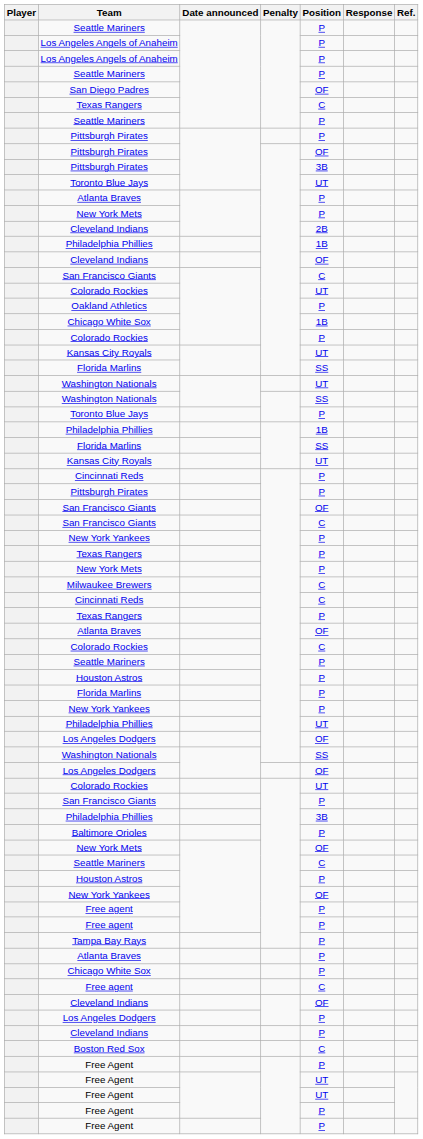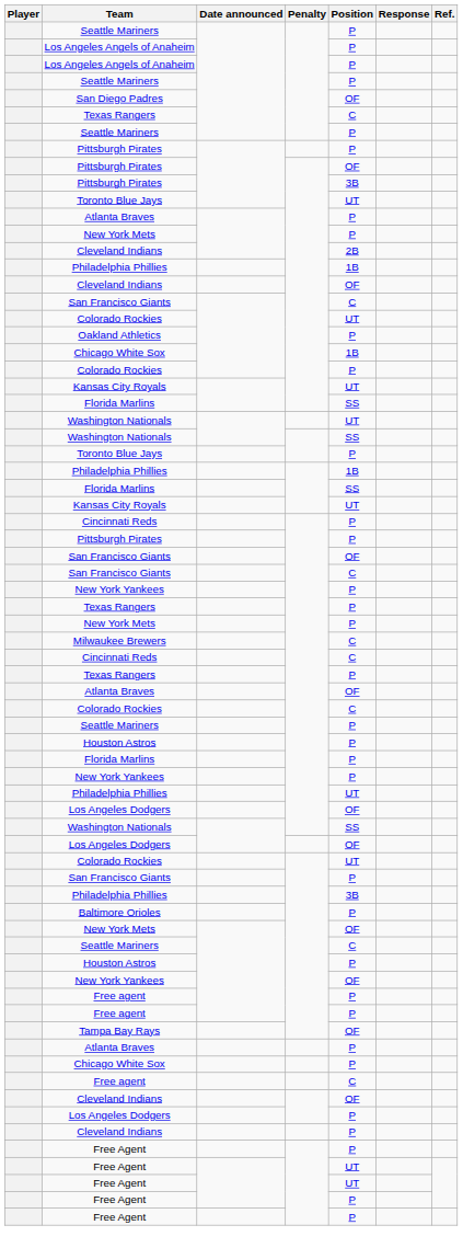 <table class="wikitable sortable plainrowheaders" style="font-size:90%; text-align:center">
 <tr>
 <th scope="col">Player</th>
 <th scope="col">Team</th>
 <th scope="col">Date announced</th>
 <th scope="col">Penalty</th>
 <th scope="col">Position</th>
 <th scope="col">Response</th>
 <th scope="col" class=unsortable>Ref.</th>
 </tr>
 <tr>
 <th scope="row"></th>
 <td><a href='#'>Seattle Mariners</a></td>
 <td rowspan="7"></td>
 <td rowspan="7"></td>
 <td><a href='#'>P</a></td>
 <td></td>
 <td></td>
 </tr>
 <tr>
 <th scope="row"></th>
 <td><a href='#'>Los Angeles Angels of Anaheim</a></td>
 <td><a href='#'>P</a></td>
 <td></td>
 <td></td>
 </tr>
 <tr>
 <th scope="row"></th>
 <td><a href='#'>Los Angeles Angels of Anaheim</a></td>
 <td><a href='#'>P</a></td>
 <td></td>
 <td></td>
 </tr>
 <tr>
 <th scope="row"></th>
 <td><a href='#'>Seattle Mariners</a></td>
 <td><a href='#'>P</a></td>
 <td></td>
 <td></td>
 </tr>
 <tr>
 <th scope="row"></th>
 <td><a href='#'>San Diego Padres</a></td>
 <td><a href='#'>OF</a></td>
 <td></td>
 <td></td>
 </tr>
 <tr>
 <th scope="row"></th>
 <td><a href='#'>Texas Rangers</a></td>
 <td><a href='#'>C</a></td>
 <td></td>
 <td></td>
 </tr>
 <tr>
 <th scope="row"></th>
 <td><a href='#'>Seattle Mariners</a></td>
 <td><a href='#'>P</a></td>
 <td></td>
 <td></td>
 </tr>
 <tr>
 <th scope="row"> </th>
 <td><a href='#'>Pittsburgh Pirates</a></td>
 <td rowspan="4"></td>
 <td></td>
 <td><a href='#'>P</a></td>
 <td></td>
 <td></td>
 </tr>
 <tr>
 <th scope="row"></th>
 <td><a href='#'>Pittsburgh Pirates</a></td>
 <td rowspan="15"></td>
 <td><a href='#'>OF</a></td>
 <td></td>
 <td></td>
 </tr>
 <tr>
 <th scope="row"></th>
 <td><a href='#'>Pittsburgh Pirates</a></td>
 <td><a href='#'>3B</a></td>
 <td></td>
 <td></td>
 </tr>
 <tr>
 <th scope="row"></th>
 <td><a href='#'>Toronto Blue Jays</a></td>
 <td><a href='#'>UT</a></td>
 <td></td>
 <td></td>
 </tr>
 <tr>
 <th scope="row"></th>
 <td><a href='#'>Atlanta Braves</a></td>
 <td rowspan="3"></td>
 <td><a href='#'>P</a></td>
 <td></td>
 <td></td>
 </tr>
 <tr>
 <th scope="row"></th>
 <td><a href='#'>New York Mets</a></td>
 <td><a href='#'>P</a></td>
 <td></td>
 <td></td>
 </tr>
 <tr>
 <th scope="row"></th>
 <td><a href='#'>Cleveland Indians</a></td>
 <td><a href='#'>2B</a></td>
 <td></td>
 <td></td>
 </tr>
 <tr>
 <th scope="row"></th>
 <td><a href='#'>Philadelphia Phillies</a></td>
 <td></td>
 <td><a href='#'>1B</a></td>
 <td></td>
 <td></td>
 </tr>
 <tr>
 <th scope="row"></th>
 <td><a href='#'>Cleveland Indians</a></td>
 <td></td>
 <td><a href='#'>OF</a></td>
 <td></td>
 <td></td>
 </tr>
 <tr>
 <th scope="row"></th>
 <td><a href='#'>San Francisco Giants</a></td>
 <td rowspan="5"></td>
 <td><a href='#'>C</a></td>
 <td></td>
 <td></td>
 </tr>
 <tr>
 <th scope="row"></th>
 <td><a href='#'>Colorado Rockies</a></td>
 <td><a href='#'>UT</a></td>
 <td></td>
 <td></td>
 </tr>
 <tr>
 <th scope="row"></th>
 <td><a href='#'>Oakland Athletics</a></td>
 <td><a href='#'>P</a></td>
 <td></td>
 <td></td>
 </tr>
 <tr>
 <th scope="row"></th>
 <td><a href='#'>Chicago White Sox</a></td>
 <td><a href='#'>1B</a></td>
 <td></td>
 <td></td>
 </tr>
 <tr>
 <th scope="row"></th>
 <td><a href='#'>Colorado Rockies</a></td>
 <td><a href='#'>P</a></td>
 <td></td>
 <td></td>
 </tr>
 <tr>
 <th scope="row"></th>
 <td><a href='#'>Kansas City Royals</a></td>
 <td rowspan="2"></td>
 <td><a href='#'>UT</a></td>
 <td></td>
 <td></td>
 </tr>
 <tr>
 <th scope="row"></th>
 <td><a href='#'>Florida Marlins</a></td>
 <td><a href='#'>SS</a></td>
 <td></td>
 <td></td>
 </tr>
 <tr>
 <th scope="row"> </th>
 <td><a href='#'>Washington Nationals</a></td>
 <td rowspan="2"></td>
 <td></td>
 <td><a href='#'>UT</a></td>
 <td></td>
 <td></td>
 </tr>
 <tr>
 <th scope="row"></th>
 <td><a href='#'>Washington Nationals</a></td>
 <td rowspan="2"></td>
 <td><a href='#'>SS</a></td>
 <td></td>
 <td></td>
 </tr>
 <tr>
 <th scope="row"></th>
 <td><a href='#'>Toronto Blue Jays</a></td>
 <td></td>
 <td><a href='#'>P</a></td>
 <td></td>
 <td></td>
 </tr>
 <tr>
 <th scope="row"> </th>
 <td><a href='#'>Philadelphia Phillies</a></td>
 <td></td>
 <td rowspan="3"></td>
 <td><a href='#'>1B</a></td>
 <td></td>
 <td></td>
 </tr>
 <tr>
 <th scope="row"> </th>
 <td><a href='#'>Florida Marlins</a></td>
 <td></td>
 <td><a href='#'>SS</a></td>
 <td></td>
 <td></td>
 </tr>
 <tr>
 <th scope="row"> </th>
 <td><a href='#'>Kansas City Royals</a></td>
 <td></td>
 <td><a href='#'>UT</a></td>
 <td></td>
 <td></td>
 </tr>
 <tr>
 <th scope="row"></th>
 <td><a href='#'>Cincinnati Reds</a></td>
 <td></td>
 <td rowspan="19"></td>
 <td><a href='#'>P</a></td>
 <td></td>
 <td></td>
 </tr>
 <tr>
 <th scope="row"></th>
 <td><a href='#'>Pittsburgh Pirates</a></td>
 <td></td>
 <td><a href='#'>P</a></td>
 <td></td>
 <td></td>
 </tr>
 <tr>
 <th scope="row"></th>
 <td><a href='#'>San Francisco Giants</a></td>
 <td></td>
 <td><a href='#'>OF</a></td>
 <td></td>
 <td></td>
 </tr>
 <tr>
 <th scope="row"></th>
 <td><a href='#'>San Francisco Giants</a></td>
 <td></td>
 <td><a href='#'>C</a></td>
 <td></td>
 <td></td>
 </tr>
 <tr>
 <th scope="row"></th>
 <td><a href='#'>New York Yankees</a></td>
 <td></td>
 <td><a href='#'>P</a></td>
 <td></td>
 <td></td>
 </tr>
 <tr>
 <th scope="row"></th>
 <td><a href='#'>Texas Rangers</a></td>
 <td></td>
 <td><a href='#'>P</a></td>
 <td></td>
 <td></td>
 </tr>
 <tr>
 <th scope="row"></th>
 <td><a href='#'>New York Mets</a></td>
 <td></td>
 <td><a href='#'>P</a></td>
 <td></td>
 <td></td>
 </tr>
 <tr>
 <th scope="row"></th>
 <td><a href='#'>Milwaukee Brewers</a></td>
 <td></td>
 <td><a href='#'>C</a></td>
 <td></td>
 <td></td>
 </tr>
 <tr>
 <th scope="row"></th>
 <td><a href='#'>Cincinnati Reds</a></td>
 <td></td>
 <td><a href='#'>C</a></td>
 <td></td>
 <td></td>
 </tr>
 <tr>
 <th scope="row"></th>
 <td><a href='#'>Texas Rangers</a></td>
 <td></td>
 <td><a href='#'>P</a></td>
 <td></td>
 <td></td>
 </tr>
 <tr>
 <th scope="row"></th>
 <td><a href='#'>Atlanta Braves</a></td>
 <td></td>
 <td><a href='#'>OF</a></td>
 <td></td>
 <td></td>
 </tr>
 <tr>
 <th scope="row"></th>
 <td><a href='#'>Colorado Rockies</a></td>
 <td></td>
 <td><a href='#'>C</a></td>
 <td></td>
 <td></td>
 </tr>
 <tr>
 <th scope="row"></th>
 <td><a href='#'>Seattle Mariners</a></td>
 <td></td>
 <td><a href='#'>P</a></td>
 <td></td>
 <td></td>
 </tr>
 <tr>
 <th scope="row"></th>
 <td><a href='#'>Houston Astros</a></td>
 <td></td>
 <td><a href='#'>P</a></td>
 <td></td>
 <td></td>
 </tr>
 <tr>
 <th scope="row"></th>
 <td><a href='#'>Florida Marlins</a></td>
 <td></td>
 <td><a href='#'>P</a></td>
 <td></td>
 <td></td>
 </tr>
 <tr>
 <th scope="row"></th>
 <td><a href='#'>New York Yankees</a></td>
 <td></td>
 <td><a href='#'>P</a></td>
 <td></td>
 <td></td>
 </tr>
 <tr>
 <th scope="row"></th>
 <td><a href='#'>Philadelphia Phillies</a></td>
 <td></td>
 <td><a href='#'>UT</a></td>
 <td></td>
 <td></td>
 </tr>
 <tr>
 <th scope="row"></th>
 <td><a href='#'>Los Angeles Dodgers</a></td>
 <td></td>
 <td><a href='#'>OF</a></td>
 <td></td>
 <td></td>
 </tr>
 <tr>
 <th scope="row"></th>
 <td><a href='#'>Washington Nationals</a></td>
 <td rowspan="2"></td>
 <td><a href='#'>SS</a></td>
 <td></td>
 <td></td>
 </tr>
 <tr>
 <th scope="row"> </th>
 <td><a href='#'>Los Angeles Dodgers</a></td>
 <td></td>
 <td><a href='#'>OF</a></td>
 <td></td>
 <td></td>
 </tr>
 <tr>
 <th scope="row"></th>
 <td><a href='#'>Colorado Rockies</a></td>
 <td></td>
 <td rowspan="11"></td>
 <td><a href='#'>UT</a></td>
 <td></td>
 <td></td>
 </tr>
 <tr>
 <th scope="row"></th>
 <td><a href='#'>San Francisco Giants</a></td>
 <td></td>
 <td><a href='#'>P</a></td>
 <td></td>
 <td></td>
 </tr>
 <tr>
 <th scope="row"></th>
 <td><a href='#'>Philadelphia Phillies</a></td>
 <td></td>
 <td><a href='#'>3B</a></td>
 <td></td>
 <td></td>
 </tr>
 <tr>
 <th scope="row"> </th>
 <td><a href='#'>Baltimore Orioles</a></td>
 <td></td>
 <td><a href='#'>P</a></td>
 <td></td>
 <td></td>
 </tr>
 <tr>
 <th scope="row"></th>
 <td><a href='#'>New York Mets</a></td>
 <td rowspan="6"></td>
 <td><a href='#'>OF</a></td>
 <td></td>
 <td></td>
 </tr>
 <tr>
 <th scope="row"></th>
 <td><a href='#'>Seattle Mariners</a></td>
 <td><a href='#'>C</a></td>
 <td></td>
 <td></td>
 </tr>
 <tr>
 <th scope="row"></th>
 <td><a href='#'>Houston Astros</a></td>
 <td><a href='#'>P</a></td>
 <td></td>
 <td></td>
 </tr>
 <tr>
 <th scope="row"></th>
 <td><a href='#'>New York Yankees</a></td>
 <td><a href='#'>OF</a></td>
 <td></td>
 <td></td>
 </tr>
 <tr>
 <th scope="row"></th>
 <td><a href='#'>Free agent</a></td>
 <td><a href='#'>P</a></td>
 <td></td>
 <td></td>
 </tr>
 <tr>
 <th scope="row"></th>
 <td><a href='#'>Free agent</a></td>
 <td><a href='#'>P</a></td>
 <td></td>
 <td></td>
 </tr>
 <tr>
 <th scope="row"><em></em></th>
 <td><a href='#'>Tampa Bay Rays</a></td>
 <td></td>
-<td><a href='#'>P</a></td>
+<td><a href='#'>OF</a></td>
 <td></td>
 <td></td>
 </tr>
 <tr>
 <th scope="row"><em></em></th>
 <td><a href='#'>Atlanta Braves</a></td>
 <td></td>
 <td></td>
 <td><a href='#'>P</a></td>
 <td></td>
 <td></td>
 </tr>
 <tr>
 <th scope="row"></th>
 <td><a href='#'>Chicago White Sox</a></td>
 <td></td>
 <td></td>
 <td><a href='#'>P</a></td>
 <td></td>
 <td></td>
 </tr>
 <tr>
 <th scope="row"> </th>
 <td><a href='#'>Free agent</a></td>
 <td></td>
 <td></td>
 <td><a href='#'>C</a></td>
 <td></td>
 <td></td>
 </tr>
 <tr>
 <th scope="row"></th>
 <td><a href='#'>Cleveland Indians</a></td>
 <td></td>
 <td rowspan="2"></td>
 <td><a href='#'>OF</a></td>
 <td></td>
 <td></td>
 </tr>
 <tr>
 <th scope="row"><em></em></th>
 <td><a href='#'>Los Angeles Dodgers</a></td>
 <td></td>
 <td><a href='#'>P</a></td>
 <td></td>
 <td></td>
 </tr>
 <tr>
 <th scope="row"> </th>
 <td><a href='#'>Cleveland Indians</a></td>
 <td></td>
 <td></td>
 <td><a href='#'>P</a></td>
 <td></td>
 <td></td>
 </tr>
 <tr>
-<th scope="row"><em></em> </th>
-<td><a href='#'>Boston Red Sox</a></td>
-<td></td>
-<td></td>
-<td><a href='#'>C</a></td>
-<td></td>
-<td></td>
-</tr>
-<tr>
 <th scope="row"></th>
 <td>Free Agent</td>
 <td></td>
 <td rowspan="5"></td>
 <td><a href='#'>P</a></td>
 <td></td>
 <td></td>
 </tr>
 <tr>
 <th scope="row"><em></em></th>
 <td>Free Agent</td>
 <td rowspan="3"></td>
 <td><a href='#'>UT</a></td>
 <td></td>
 </tr>
 <tr>
 <th scope="row"><em></em></th>
 <td>Free Agent</td>
 <td><a href='#'>UT</a></td>
 <td></td>
 </tr>
 <tr>
 <th scope="row"><em></em></th>
 <td>Free Agent</td>
 <td><a href='#'>P</a></td>
 <td></td>
 </tr>
 <tr>
 <th scope="row"><em></em></th>
 <td>Free Agent</td>
 <td></td>
 <td><a href='#'>P</a></td>
 <td></td>
 <td></td>
 </tr>
 </table>
